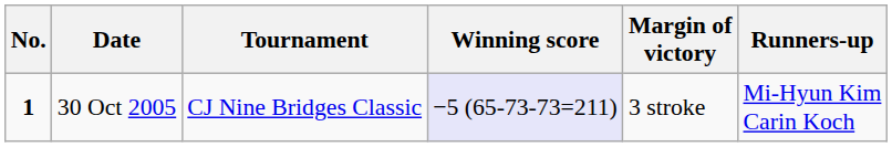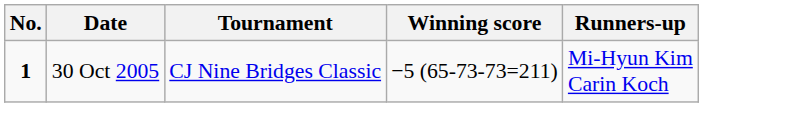 <table class="wikitable" style="font-size:95%;">
 <tr>
 <th>No.</th>
 <th>Date</th>
 <th>Tournament</th>
 <th>Winning score</th>
-<th>Margin of<br>victory</th>
 <th>Runners-up</th>
 </tr>
 <tr>
 <td align=center><strong>1</strong></td>
 <td align=right>30 Oct <a href='#'>2005</a></td>
 <td><a href='#'>CJ Nine Bridges Classic</a></td>
-<td style="background: lavender;">−5 (65-73-73=211)</td>
-<td>3 stroke</td>
+<td>−5 (65-73-73=211)</td>
 <td> <a href='#'>Mi-Hyun Kim</a><br> <a href='#'>Carin Koch</a></td>
 </tr>
 </table>
